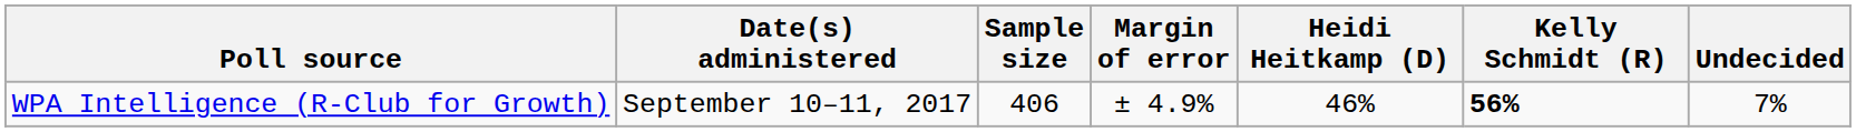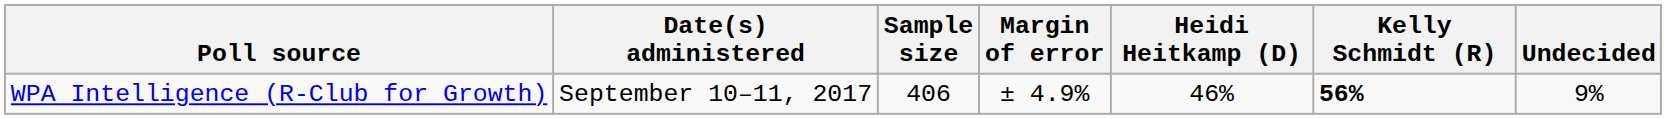 <table class="wikitable">
 <tr valign=bottom>
 <th>Poll source</th>
 <th>Date(s)<br>administered</th>
 <th>Sample<br>size</th>
 <th>Margin<br>of error</th>
 <th style="width:100px;">Heidi<br>Heitkamp (D)</th>
 <th style="width:100px;">Kelly<br>Schmidt (R)</th>
 <th>Undecided</th>
 </tr>
 <tr>
 <td><a href='#'>WPA Intelligence (R-Club for Growth)</a></td>
 <td align=center>September 10–11, 2017</td>
 <td align=center>406</td>
 <td align=center>± 4.9%</td>
 <td align=center>46%</td>
 <td><strong>56%</strong></td>
-<td align=center>7%</td>
+<td align=center>9%</td>
 </tr>
 </table>
